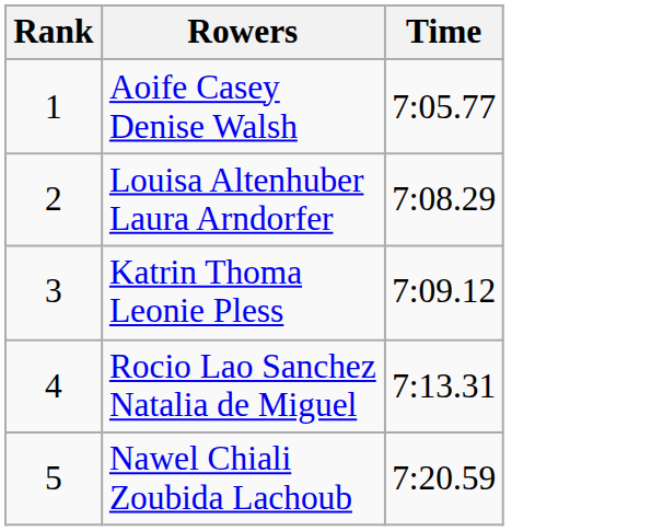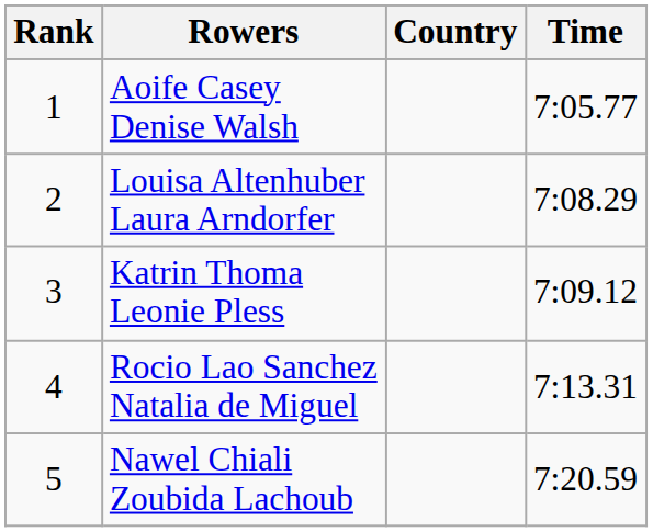 <table class="wikitable" style="text-align:center">
 <tr>
 <th>Rank</th>
 <th>Rowers</th>
+<th>Country</th>
 <th>Time</th>
 </tr>
 <tr>
 <td>1</td>
 <td align="left"><a href='#'>Aoife Casey</a><br><a href='#'>Denise Walsh</a></td>
+<td align="left"></td>
 <td>7:05.77</td>
 </tr>
 <tr>
 <td>2</td>
 <td align="left"><a href='#'>Louisa Altenhuber</a><br><a href='#'>Laura Arndorfer</a></td>
+<td align="left"></td>
 <td>7:08.29</td>
 </tr>
 <tr>
 <td>3</td>
 <td align="left"><a href='#'>Katrin Thoma</a><br><a href='#'>Leonie Pless</a></td>
+<td align="left"></td>
 <td>7:09.12</td>
 </tr>
 <tr>
 <td>4</td>
 <td align="left"><a href='#'>Rocio Lao Sanchez</a><br><a href='#'>Natalia de Miguel</a></td>
+<td align="left"></td>
 <td>7:13.31</td>
 </tr>
 <tr>
 <td>5</td>
 <td align="left"><a href='#'>Nawel Chiali</a><br><a href='#'>Zoubida Lachoub</a></td>
+<td align="left"></td>
 <td>7:20.59</td>
 </tr>
 </table>
